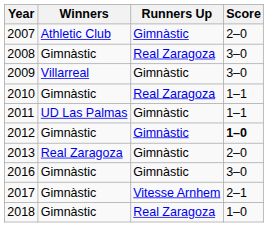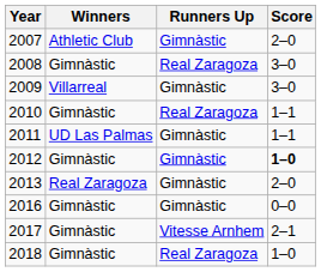 <table class="wikitable">
 <tr>
 <th>Year</th>
 <th>Winners</th>
 <th>Runners Up</th>
 <th>Score</th>
 </tr>
 <tr>
 <td>2007</td>
 <td> <a href='#'>Athletic Club</a></td>
 <td> <a href='#'>Gimnàstic</a></td>
 <td>2–0</td>
 </tr>
 <tr>
 <td>2008</td>
 <td> Gimnàstic</td>
 <td> <a href='#'>Real Zaragoza</a></td>
 <td>3–0</td>
 </tr>
 <tr>
 <td>2009</td>
 <td> <a href='#'>Villarreal</a></td>
 <td> Gimnàstic</td>
 <td>3–0</td>
 </tr>
 <tr>
 <td>2010</td>
 <td> Gimnàstic</td>
 <td> <a href='#'>Real Zaragoza</a></td>
 <td>1–1</td>
 </tr>
 <tr>
 <td>2011</td>
 <td> <a href='#'>UD Las Palmas</a></td>
 <td> Gimnàstic</td>
 <td>1–1</td>
 </tr>
 <tr>
 <td>2012</td>
 <td> Gimnàstic</td>
 <td> <a href='#'>Gimnàstic</a></td>
 <td><strong>1–0</strong></td>
 </tr>
 <tr>
 <td>2013</td>
 <td> <a href='#'>Real Zaragoza</a></td>
 <td> Gimnàstic</td>
 <td>2–0</td>
 </tr>
 <tr>
 <td>2016</td>
 <td> Gimnàstic</td>
 <td> Gimnàstic</td>
-<td>3–0</td>
+<td>0–0</td>
 </tr>
 <tr>
 <td>2017</td>
 <td> Gimnàstic</td>
 <td> <a href='#'>Vitesse Arnhem</a></td>
 <td>2–1</td>
 </tr>
 <tr>
 <td>2018</td>
 <td> Gimnàstic</td>
 <td> <a href='#'>Real Zaragoza</a></td>
 <td>1–0</td>
 </tr>
 </table>
